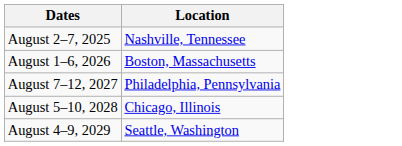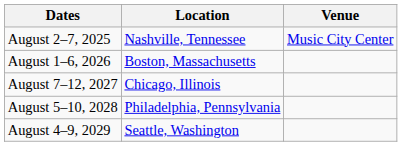 <table class="wikitable">
 <tr>
 <th>Dates</th>
 <th>Location</th>
+<th>Venue<br></th>
 </tr>
 <tr>
 <td>August 2–7, 2025</td>
 <td><a href='#'>Nashville, Tennessee</a></td>
+<td><a href='#'>Music City Center</a></td>
 </tr>
 <tr>
 <td>August 1–6, 2026</td>
 <td><a href='#'>Boston, Massachusetts</a></td>
+<td></td>
 </tr>
 <tr>
 <td>August 7–12, 2027</td>
-<td><a href='#'>Philadelphia, Pennsylvania</a></td>
+<td><a href='#'>Chicago, Illinois</a></td>
+<td></td>
 </tr>
 <tr>
 <td>August 5–10, 2028</td>
-<td><a href='#'>Chicago, Illinois</a></td>
+<td><a href='#'>Philadelphia, Pennsylvania</a></td>
+<td></td>
 </tr>
 <tr>
 <td>August 4–9, 2029</td>
 <td><a href='#'>Seattle, Washington</a></td>
+<td><br></td>
 </tr>
 </table>
